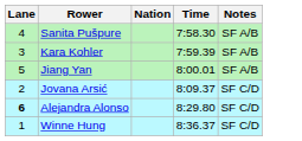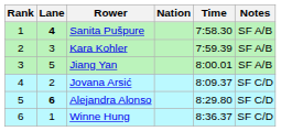 <table class="wikitable sortable" style="text-align:center">
 <tr>
+<th>Rank</th>
 <th>Lane</th>
 <th>Rower</th>
 <th>Nation</th>
 <th>Time</th>
 <th>Notes</th>
 </tr>
 <tr bgcolor=bbf3bb>
-<td>4</td>
+<td>1</td>
+<td><strong>4</strong></td>
 <td align="left"><a href='#'>Sanita Pušpure</a></td>
 <td align="left"></td>
 <td>7:58.30</td>
 <td>SF A/B</td>
 </tr>
 <tr bgcolor=bbf3bb>
+<td>2</td>
 <td>3</td>
 <td align=left><a href='#'>Kara Kohler</a></td>
 <td align=left></td>
 <td>7:59.39</td>
 <td>SF A/B</td>
 </tr>
 <tr bgcolor=bbf3bb>
+<td>3</td>
 <td>5</td>
 <td align=left><a href='#'>Jiang Yan</a></td>
 <td align=left></td>
 <td>8:00.01</td>
 <td>SF A/B</td>
 </tr>
 <tr bgcolor=bbf9ff>
+<td>4</td>
 <td>2</td>
 <td align=left><a href='#'>Jovana Arsić</a></td>
 <td align=left></td>
 <td>8:09.37</td>
 <td>SF C/D</td>
 </tr>
 <tr bgcolor=bbf9ff>
+<td>5</td>
 <td><strong>6</strong></td>
 <td align=left><a href='#'>Alejandra Alonso</a></td>
 <td align=left></td>
 <td>8:29.80</td>
 <td>SF C/D</td>
 </tr>
 <tr bgcolor=bbf9ff>
+<td>6</td>
 <td>1</td>
 <td align=left><a href='#'>Winne Hung</a></td>
 <td align=left></td>
 <td>8:36.37</td>
 <td>SF C/D</td>
 </tr>
 </table>
